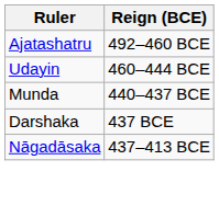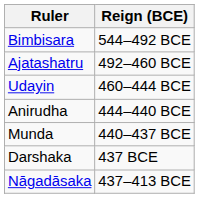 <table class="wikitable">
 <tr>
 <th>Ruler</th>
 <th>Reign (BCE)</th>
+</tr>
+<tr>
+<td><a href='#'>Bimbisara</a></td>
+<td>544–492 BCE</td>
 </tr>
 <tr>
 <td><a href='#'>Ajatashatru</a></td>
 <td>492–460 BCE</td>
 </tr>
 <tr>
 <td><a href='#'>Udayin</a></td>
 <td>460–444 BCE</td>
+</tr>
+<tr>
+<td>Anirudha</td>
+<td>444–440 BCE</td>
 </tr>
 <tr>
 <td>Munda</td>
 <td>440–437 BCE</td>
 </tr>
 <tr>
 <td>Darshaka</td>
 <td>437 BCE</td>
 </tr>
 <tr>
 <td><a href='#'>Nāgadāsaka</a></td>
 <td>437–413 BCE</td>
 </tr>
 </table>
